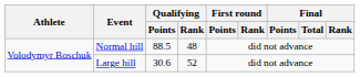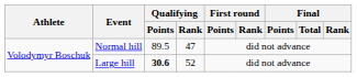 <table class="wikitable" style="font-size:90%">
 <tr>
 <th rowspan="2">Athlete</th>
 <th rowspan="2">Event</th>
 <th colspan="2">Qualifying</th>
 <th colspan="2">First round</th>
 <th colspan="3">Final</th>
 </tr>
 <tr>
 <th>Points</th>
 <th>Rank</th>
 <th>Points</th>
 <th>Rank</th>
 <th>Points</th>
 <th>Total</th>
 <th>Rank</th>
 </tr>
 <tr>
 <td rowspan=2><a href='#'>Volodymyr Boschuk</a></td>
 <td><a href='#'>Normal hill</a></td>
-<td align="center">88.5</td>
-<td align="center">48</td>
+<td align="center">89.5</td>
+<td align="center">47</td>
 <td colspan=5 align="center">did not advance</td>
 </tr>
 <tr>
 <td><a href='#'>Large hill</a></td>
-<td align="center">30.6</td>
+<td align="center"><strong>30.6</strong></td>
 <td align="center">52</td>
 <td colspan=5 align="center">did not advance</td>
 </tr>
 </table>
